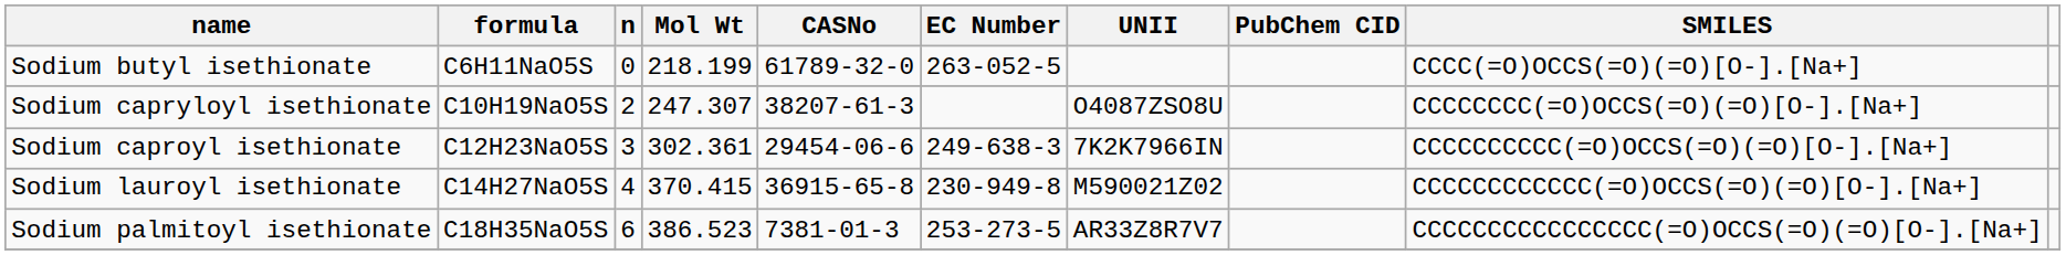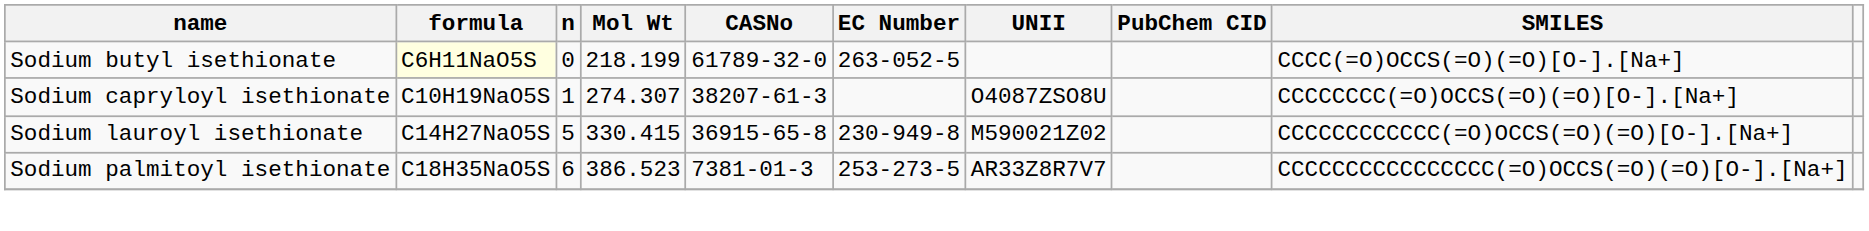 <table class="wikitable">
 <tr>
 <th>name</th>
 <th>formula</th>
 <th>n</th>
 <th>Mol Wt</th>
 <th>CASNo</th>
 <th>EC Number</th>
 <th>UNII</th>
 <th>PubChem CID</th>
 <th>SMILES</th>
 </tr>
 <tr>
 <td>Sodium butyl isethionate</td>
-<td>C6H11NaO5S</td>
+<td style="background: lightyellow;">C6H11NaO5S</td>
 <td>0</td>
 <td>218.199</td>
 <td>61789-32-0</td>
 <td>263-052-5</td>
 <td></td>
 <td></td>
 <td>CCCC(=O)OCCS(=O)(=O)[O-].[Na+]</td>
 <td></td>
 </tr>
 <tr>
 <td>Sodium capryloyl isethionate</td>
 <td>C10H19NaO5S</td>
-<td>2</td>
-<td>247.307</td>
+<td>1</td>
+<td>274.307</td>
 <td>38207-61-3</td>
 <td></td>
 <td>O4087ZSO8U</td>
 <td></td>
 <td>CCCCCCCC(=O)OCCS(=O)(=O)[O-].[Na+]</td>
 <td></td>
 </tr>
 <tr>
-<td>Sodium caproyl isethionate</td>
-<td>C12H23NaO5S</td>
-<td>3</td>
-<td>302.361</td>
-<td>29454-06-6</td>
-<td>249-638-3</td>
-<td>7K2K7966IN</td>
-<td></td>
-<td>CCCCCCCCCC(=O)OCCS(=O)(=O)[O-].[Na+]</td>
-<td></td>
-</tr>
-<tr>
 <td>Sodium lauroyl isethionate</td>
 <td>C14H27NaO5S</td>
-<td>4</td>
-<td>370.415</td>
+<td>5</td>
+<td>330.415</td>
 <td>36915-65-8</td>
 <td>230-949-8</td>
 <td>M590021Z02</td>
 <td></td>
 <td>CCCCCCCCCCCC(=O)OCCS(=O)(=O)[O-].[Na+]</td>
 <td></td>
 </tr>
 <tr>
 <td>Sodium palmitoyl isethionate</td>
 <td>C18H35NaO5S</td>
 <td>6</td>
 <td>386.523</td>
 <td>7381-01-3</td>
 <td>253-273-5</td>
 <td>AR33Z8R7V7</td>
 <td></td>
 <td>CCCCCCCCCCCCCCCC(=O)OCCS(=O)(=O)[O-].[Na+]</td>
 <td></td>
 </tr>
 <tr>
 </tr>
 </table>
